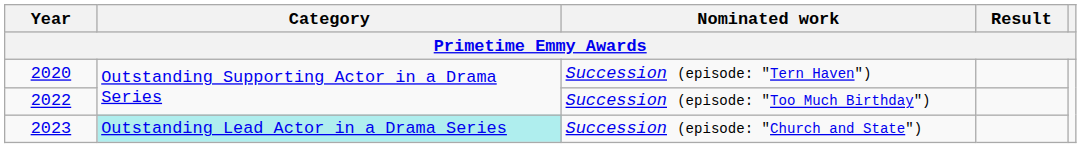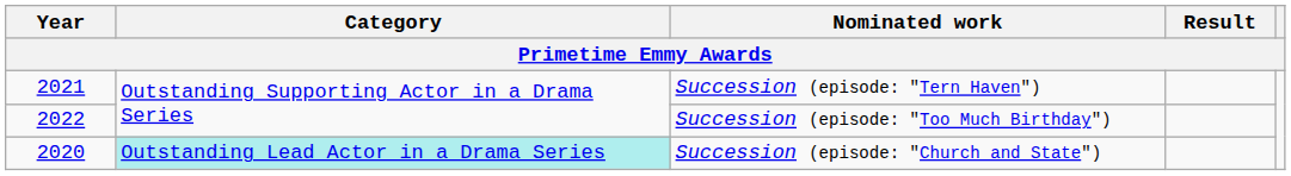 <table class=wikitable>
 <tr>
 <th scope="col" style="width:5em;">Year</th>
 <th scope="col" style="width:27em;">Category</th>
 <th scope="col" style="width:24em;">Nominated work</th>
 <th scope="col" style="width:5em;">Result</th>
 <th></th>
 </tr>
 <tr>
 <th colspan="5"><a href='#'>Primetime Emmy Awards</a></th>
 </tr>
 <tr>
-<td style="text-align:center;"><a href='#'>2020</a></td>
+<td style="text-align:center;"><a href='#'>2021</a></td>
 <td rowspan="2"><a href='#'>Outstanding Supporting Actor in a Drama Series</a></td>
 <td><em><a href='#'>Succession</a></em> <small>(episode: "<a href='#'>Tern Haven</a>")</small></td>
 <td></td>
 <td align="center" rowspan="3"></td>
 </tr>
 <tr>
 <td align="center"><a href='#'>2022</a></td>
 <td><em><a href='#'>Succession</a></em> <small>(episode: "<a href='#'>Too Much Birthday</a>")</small></td>
 <td></td>
 </tr>
 <tr>
-<td align="center"><a href='#'>2023</a></td>
+<td align="center"><a href='#'>2020</a></td>
 <td style="background: paleturquoise;"><a href='#'>Outstanding Lead Actor in a Drama Series</a></td>
 <td><em><a href='#'>Succession</a></em> <small>(episode: "<a href='#'>Church and State</a>")</small></td>
 <td></td>
 </tr>
 </table>
